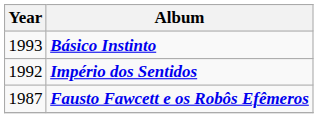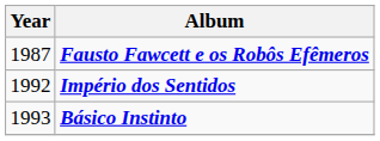 <table class="wikitable">
 <tr>
 <th>Year</th>
 <th>Album</th>
 </tr>
 <tr>
-<td>1993</td>
-<td><strong><em><a href='#'>Básico Instinto</a></em></strong> </td>
+<td>1987</td>
+<td><strong><em><a href='#'>Fausto Fawcett e os Robôs Efêmeros</a></em></strong> </td>
 </tr>
 <tr>
 <td>1992</td>
 <td><strong><em><a href='#'>Império dos Sentidos</a></em></strong> </td>
 </tr>
 <tr>
-<td>1987</td>
-<td><strong><em><a href='#'>Fausto Fawcett e os Robôs Efêmeros</a></em></strong> </td>
+<td>1993</td>
+<td><strong><em><a href='#'>Básico Instinto</a></em></strong> </td>
 </tr>
 <tr>
 </tr>
 </table>
